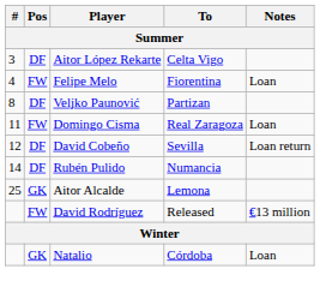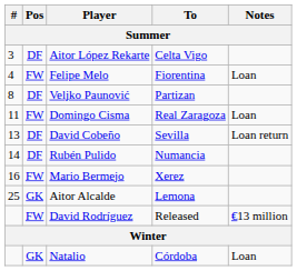 <table class="wikitable" style="font-size:95%; text-align:left;">
 <tr>
 <th>#</th>
 <th>Pos</th>
 <th>Player</th>
 <th>To</th>
 <th>Notes</th>
 </tr>
 <tr>
 <th colspan="5">Summer</th>
 </tr>
 <tr>
 <td>3</td>
 <td align="center"><a href='#'>DF</a></td>
 <td> <a href='#'>Aitor López Rekarte</a></td>
 <td> <a href='#'>Celta Vigo</a></td>
 <td></td>
 </tr>
 <tr>
 <td>4</td>
 <td align="center"><a href='#'>FW</a></td>
 <td> <a href='#'>Felipe Melo</a></td>
 <td> <a href='#'>Fiorentina</a></td>
 <td>Loan</td>
 </tr>
 <tr>
 <td>8</td>
 <td align="center"><a href='#'>DF</a></td>
 <td> <a href='#'>Veljko Paunović</a></td>
 <td> <a href='#'>Partizan</a></td>
 <td></td>
 </tr>
 <tr>
 <td>11</td>
 <td align="center"><a href='#'>FW</a></td>
 <td> <a href='#'>Domingo Cisma</a></td>
 <td> <a href='#'>Real Zaragoza</a></td>
 <td>Loan</td>
 </tr>
 <tr>
-<td>12</td>
+<td>13</td>
 <td align="center"><a href='#'>DF</a></td>
 <td> <a href='#'>David Cobeño</a></td>
 <td> <a href='#'>Sevilla</a></td>
 <td>Loan return</td>
 </tr>
 <tr>
 <td>14</td>
 <td align="center"><a href='#'>DF</a></td>
 <td> <a href='#'>Rubén Pulido</a></td>
 <td> <a href='#'>Numancia</a></td>
+<td></td>
+</tr>
+<tr>
+<td>16</td>
+<td align="center"><a href='#'>FW</a></td>
+<td> <a href='#'>Mario Bermejo</a></td>
+<td> <a href='#'>Xerez</a></td>
 <td></td>
 </tr>
 <tr>
 <td>25</td>
 <td align="center"><a href='#'>GK</a></td>
 <td> Aitor Alcalde</td>
 <td> <a href='#'>Lemona</a></td>
 <td></td>
 </tr>
 <tr>
 <td></td>
 <td align="center"><a href='#'>FW</a></td>
 <td> <a href='#'>David Rodríguez</a></td>
 <td>Released</td>
 <td><a href='#'>€</a>13 million</td>
 </tr>
 <tr>
 <th colspan="5">Winter</th>
 </tr>
 <tr>
 <td></td>
 <td align="center"><a href='#'>GK</a></td>
 <td> <a href='#'>Natalio</a></td>
 <td> <a href='#'>Córdoba</a></td>
 <td>Loan</td>
 </tr>
 </table>
